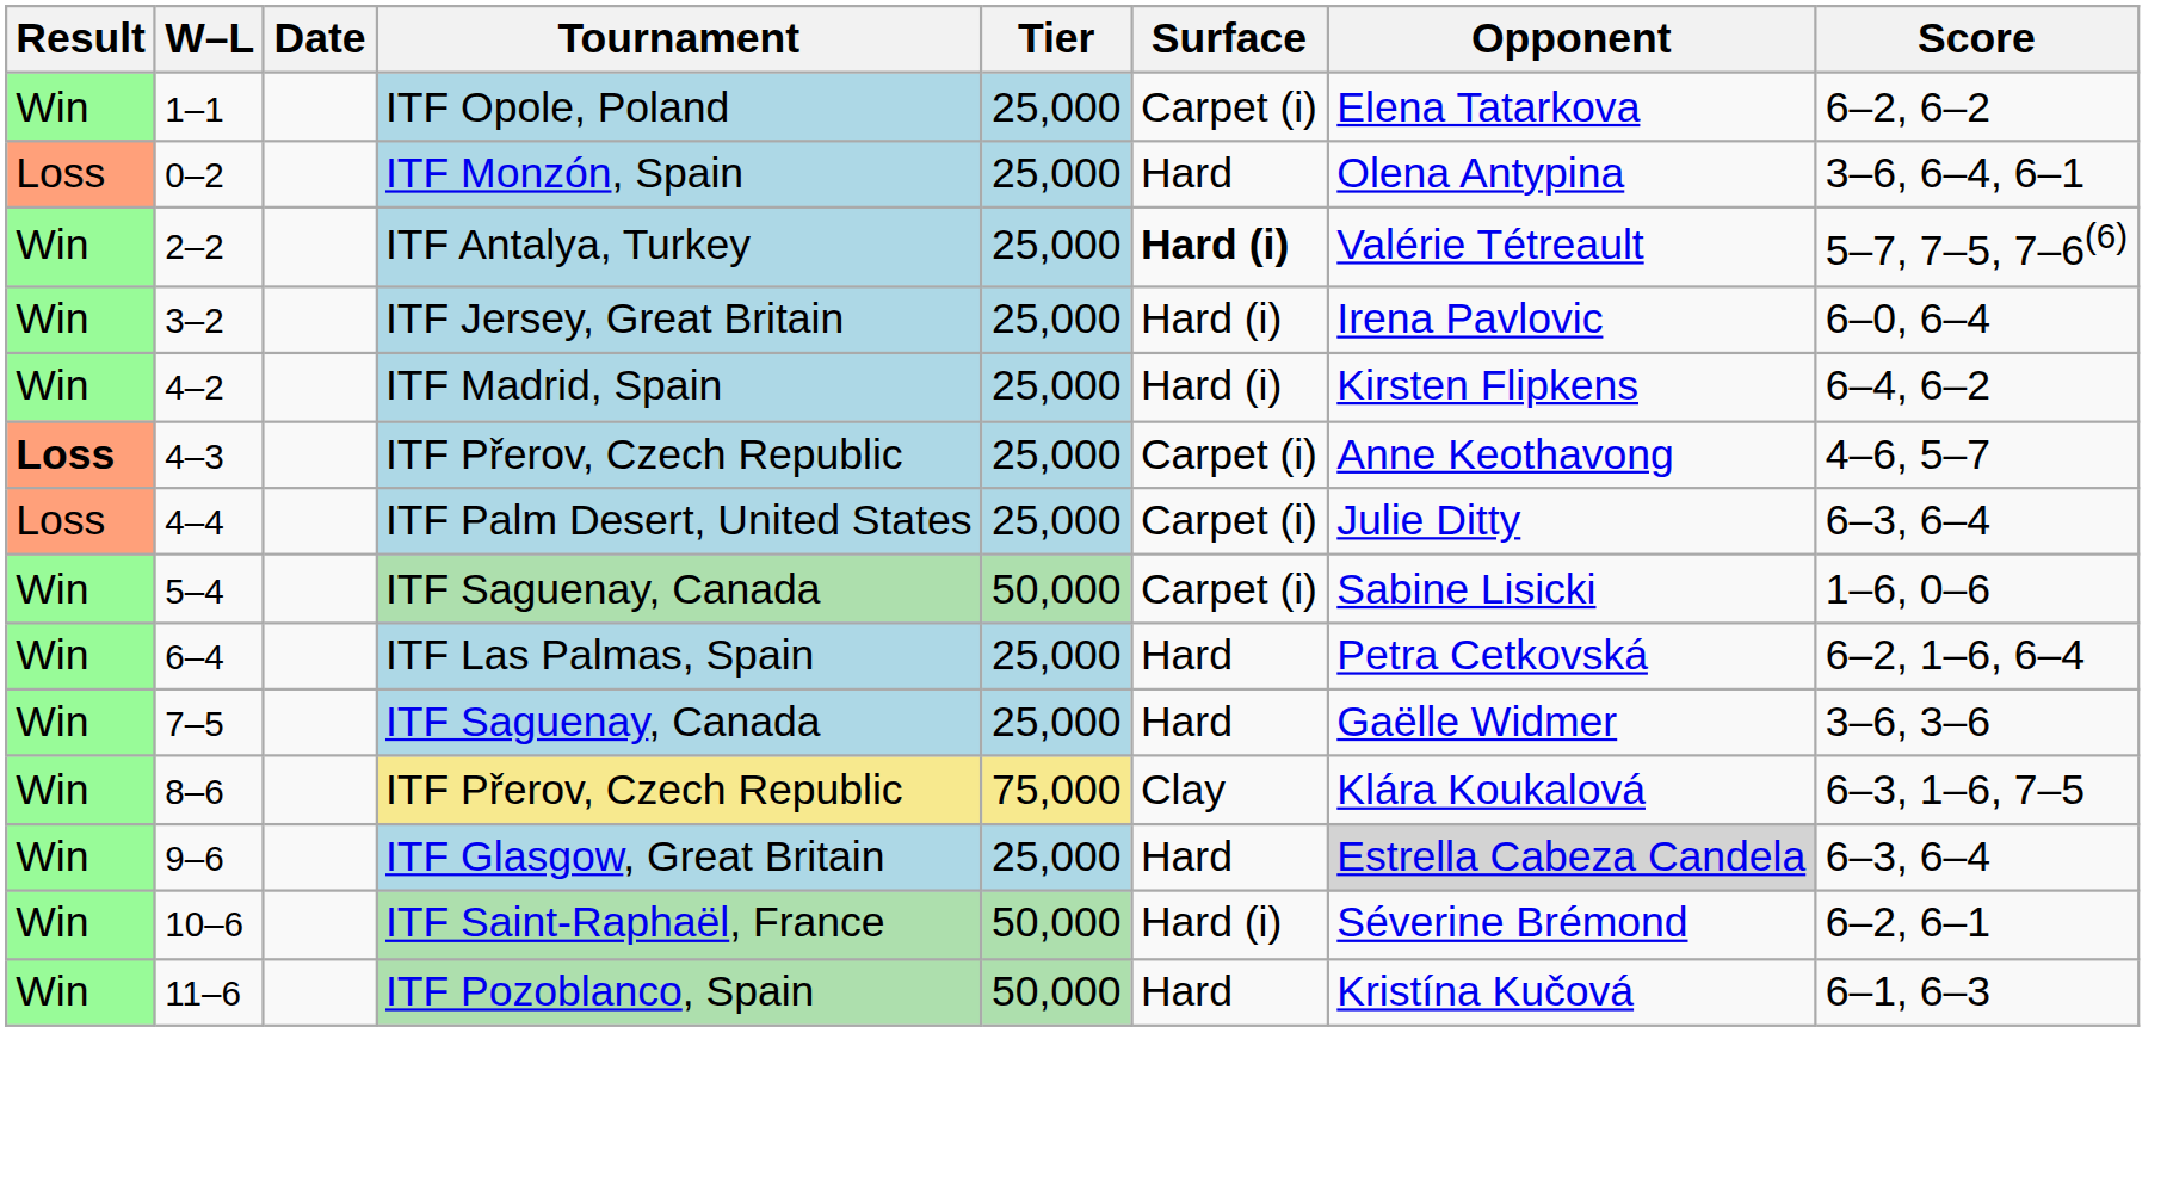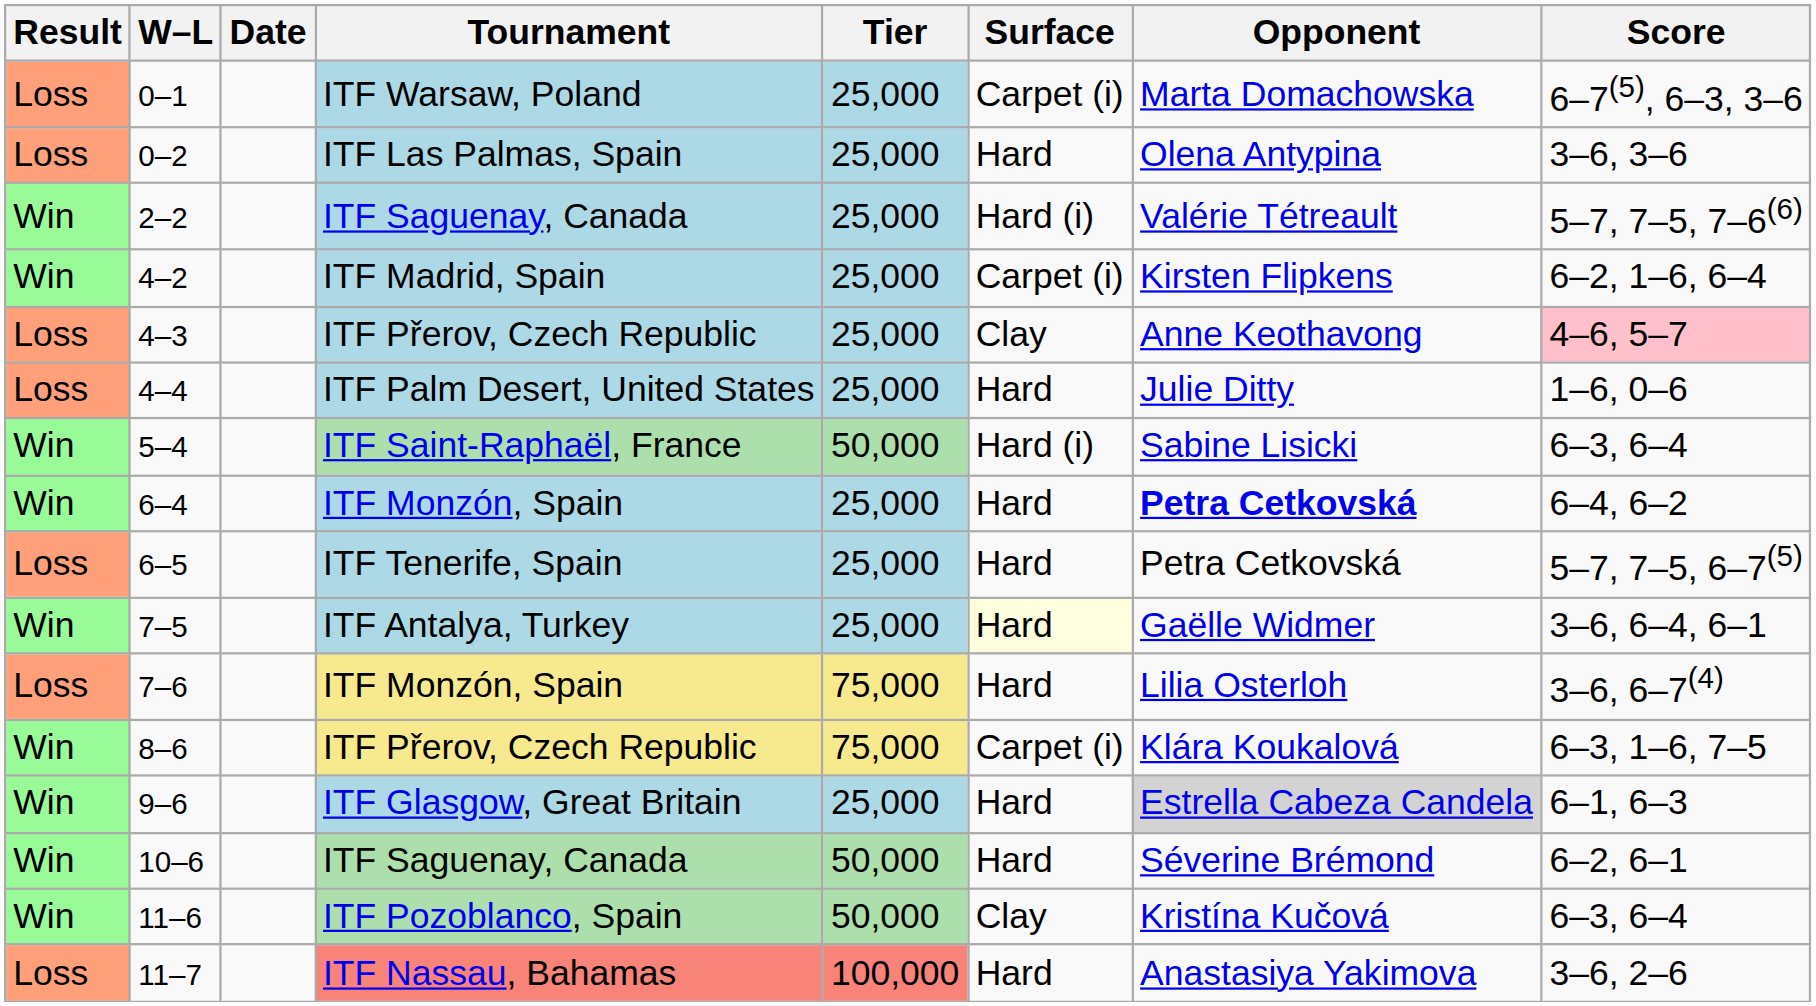 <table class="sortable wikitable nowrap">
 <tr>
 <th>Result</th>
 <th class="unsortable">W–L</th>
 <th>Date</th>
 <th>Tournament</th>
 <th>Tier</th>
 <th>Surface</th>
 <th>Opponent</th>
 <th class="unsortable">Score</th>
 </tr>
 <tr>
-<td bgcolor=98FB98>Win</td>
-<td><small>1–1</small></td>
+<td bgcolor=FFA07A>Loss</td>
+<td><small>0–1</small></td>
 <td></td>
-<td style="background:lightblue;">ITF Opole, Poland</td>
+<td style="background:lightblue;">ITF Warsaw, Poland</td>
 <td style="background:lightblue;">25,000</td>
 <td>Carpet (i)</td>
-<td> <a href='#'>Elena Tatarkova</a></td>
-<td>6–2, 6–2</td>
+<td> <a href='#'>Marta Domachowska</a></td>
+<td>6–7<sup>(5)</sup>, 6–3, 3–6</td>
 </tr>
 <tr>
 <td bgcolor=FFA07A>Loss</td>
 <td><small>0–2</small></td>
 <td></td>
-<td style="background:lightblue;"><a href='#'>ITF Monzón</a>, Spain</td>
+<td style="background:lightblue;">ITF Las Palmas, Spain</td>
 <td style="background:lightblue;">25,000</td>
 <td>Hard</td>
 <td> <a href='#'>Olena Antypina</a></td>
-<td>3–6, 6–4, 6–1</td>
+<td>3–6, 3–6</td>
 </tr>
 <tr>
 <td bgcolor=98FB98>Win</td>
 <td><small>2–2</small></td>
 <td></td>
-<td style="background:lightblue;">ITF Antalya, Turkey</td>
+<td style="background:lightblue;"><a href='#'>ITF Saguenay</a>, Canada</td>
 <td style="background:lightblue;">25,000</td>
-<td><strong>Hard (i)</strong></td>
+<td>Hard (i)</td>
 <td> <a href='#'>Valérie Tétreault</a></td>
 <td>5–7, 7–5, 7–6<sup>(6)</sup></td>
-</tr>
-<tr>
-<td bgcolor=98FB98>Win</td>
-<td><small>3–2</small></td>
-<td></td>
-<td style="background:lightblue;">ITF Jersey, Great Britain</td>
-<td style="background:lightblue;">25,000</td>
-<td>Hard (i)</td>
-<td> <a href='#'>Irena Pavlovic</a></td>
-<td>6–0, 6–4</td>
 </tr>
 <tr>
 <td bgcolor=98FB98>Win</td>
 <td><small>4–2</small></td>
 <td></td>
 <td style="background:lightblue;">ITF Madrid, Spain</td>
 <td style="background:lightblue;">25,000</td>
-<td>Hard (i)</td>
+<td>Carpet (i)</td>
 <td> <a href='#'>Kirsten Flipkens</a></td>
-<td>6–4, 6–2</td>
+<td>6–2, 1–6, 6–4</td>
 </tr>
 <tr>
-<td bgcolor=FFA07A><strong>Loss</strong></td>
+<td bgcolor=FFA07A>Loss</td>
 <td><small>4–3</small></td>
 <td></td>
 <td style="background:lightblue;">ITF Přerov, Czech Republic</td>
 <td style="background:lightblue;">25,000</td>
-<td>Carpet (i)</td>
+<td>Clay</td>
 <td> <a href='#'>Anne Keothavong</a></td>
-<td>4–6, 5–7</td>
+<td style="background: pink;">4–6, 5–7</td>
 </tr>
 <tr>
 <td bgcolor=FFA07A>Loss</td>
 <td><small>4–4</small></td>
 <td></td>
 <td style="background:lightblue;">ITF Palm Desert, United States</td>
 <td style="background:lightblue;">25,000</td>
-<td>Carpet (i)</td>
+<td>Hard</td>
 <td> <a href='#'>Julie Ditty</a></td>
-<td>6–3, 6–4</td>
+<td>1–6, 0–6</td>
 </tr>
 <tr>
 <td bgcolor=98FB98>Win</td>
 <td><small>5–4</small></td>
 <td></td>
-<td style="background:#ADDFAD;">ITF Saguenay, Canada</td>
+<td style="background:#ADDFAD;"><a href='#'>ITF Saint-Raphaël</a>, France</td>
 <td style="background:#ADDFAD;">50,000</td>
-<td>Carpet (i)</td>
+<td>Hard (i)</td>
 <td> <a href='#'>Sabine Lisicki</a></td>
-<td>1–6, 0–6</td>
+<td>6–3, 6–4</td>
 </tr>
 <tr>
 <td bgcolor=98FB98>Win</td>
 <td><small>6–4</small></td>
 <td></td>
-<td style="background:lightblue;">ITF Las Palmas, Spain</td>
+<td style="background:lightblue;"><a href='#'>ITF Monzón</a>, Spain</td>
 <td style="background:lightblue;">25,000</td>
 <td>Hard</td>
-<td> <a href='#'>Petra Cetkovská</a></td>
-<td>6–2, 1–6, 6–4</td>
+<td><strong> <a href='#'>Petra Cetkovská</a></strong></td>
+<td>6–4, 6–2</td>
+</tr>
+<tr>
+<td bgcolor=FFA07A>Loss</td>
+<td><small>6–5</small></td>
+<td></td>
+<td style="background:lightblue;">ITF Tenerife, Spain</td>
+<td style="background:lightblue;">25,000</td>
+<td>Hard</td>
+<td> Petra Cetkovská</td>
+<td>5–7, 7–5, 6–7<sup>(5)</sup></td>
 </tr>
 <tr>
 <td bgcolor=98FB98>Win</td>
 <td><small>7–5</small></td>
 <td></td>
-<td style="background:lightblue;"><a href='#'>ITF Saguenay</a>, Canada</td>
+<td style="background:lightblue;">ITF Antalya, Turkey</td>
 <td style="background:lightblue;">25,000</td>
+<td style="background: lightyellow;">Hard</td>
+<td> <a href='#'>Gaëlle Widmer</a></td>
+<td>3–6, 6–4, 6–1</td>
+</tr>
+<tr>
+<td bgcolor=FFA07A>Loss</td>
+<td><small>7–6</small></td>
+<td></td>
+<td style="background:#F7E98E;">ITF Monzón, Spain</td>
+<td style="background:#F7E98E;">75,000</td>
 <td>Hard</td>
-<td> <a href='#'>Gaëlle Widmer</a></td>
-<td>3–6, 3–6</td>
+<td> <a href='#'>Lilia Osterloh</a></td>
+<td>3–6, 6–7<sup>(4)</sup></td>
 </tr>
 <tr>
 <td bgcolor=98FB98>Win</td>
 <td><small>8–6</small></td>
 <td></td>
 <td style="background:#F7E98E;">ITF Přerov, Czech Republic</td>
 <td style="background:#F7E98E;">75,000</td>
-<td>Clay</td>
+<td>Carpet (i)</td>
 <td> <a href='#'>Klára Koukalová</a></td>
 <td>6–3, 1–6, 7–5</td>
 </tr>
 <tr>
 <td bgcolor=98FB98>Win</td>
 <td><small>9–6</small></td>
 <td></td>
 <td style="background:lightblue;"><a href='#'>ITF Glasgow</a>, Great Britain</td>
 <td style="background:lightblue;">25,000</td>
 <td>Hard</td>
 <td style="background: lightgrey;"> <a href='#'>Estrella Cabeza Candela</a></td>
-<td>6–3, 6–4</td>
+<td>6–1, 6–3</td>
 </tr>
 <tr>
 <td bgcolor=98FB98>Win</td>
 <td><small>10–6</small></td>
 <td></td>
-<td style="background:#ADDFAD;"><a href='#'>ITF Saint-Raphaël</a>, France</td>
+<td style="background:#ADDFAD;">ITF Saguenay, Canada</td>
 <td style="background:#ADDFAD;">50,000</td>
-<td>Hard (i)</td>
+<td>Hard</td>
 <td> <a href='#'>Séverine Brémond</a></td>
 <td>6–2, 6–1</td>
 </tr>
 <tr>
 <td bgcolor=98FB98>Win</td>
 <td><small>11–6</small></td>
 <td></td>
 <td style="background:#ADDFAD;"><a href='#'>ITF Pozoblanco</a>, Spain</td>
 <td style="background:#ADDFAD;">50,000</td>
+<td>Clay</td>
+<td> <a href='#'>Kristína Kučová</a></td>
+<td>6–3, 6–4</td>
+</tr>
+<tr>
+<td bgcolor=FFA07A>Loss</td>
+<td><small>11–7</small></td>
+<td><a href='#'></a></td>
+<td style="background:#F88379;"><a href='#'>ITF Nassau</a>, Bahamas</td>
+<td style="background:#F88379;">100,000</td>
 <td>Hard</td>
-<td> <a href='#'>Kristína Kučová</a></td>
-<td>6–1, 6–3</td>
+<td> <a href='#'>Anastasiya Yakimova</a></td>
+<td>3–6, 2–6</td>
 </tr>
 </table>
